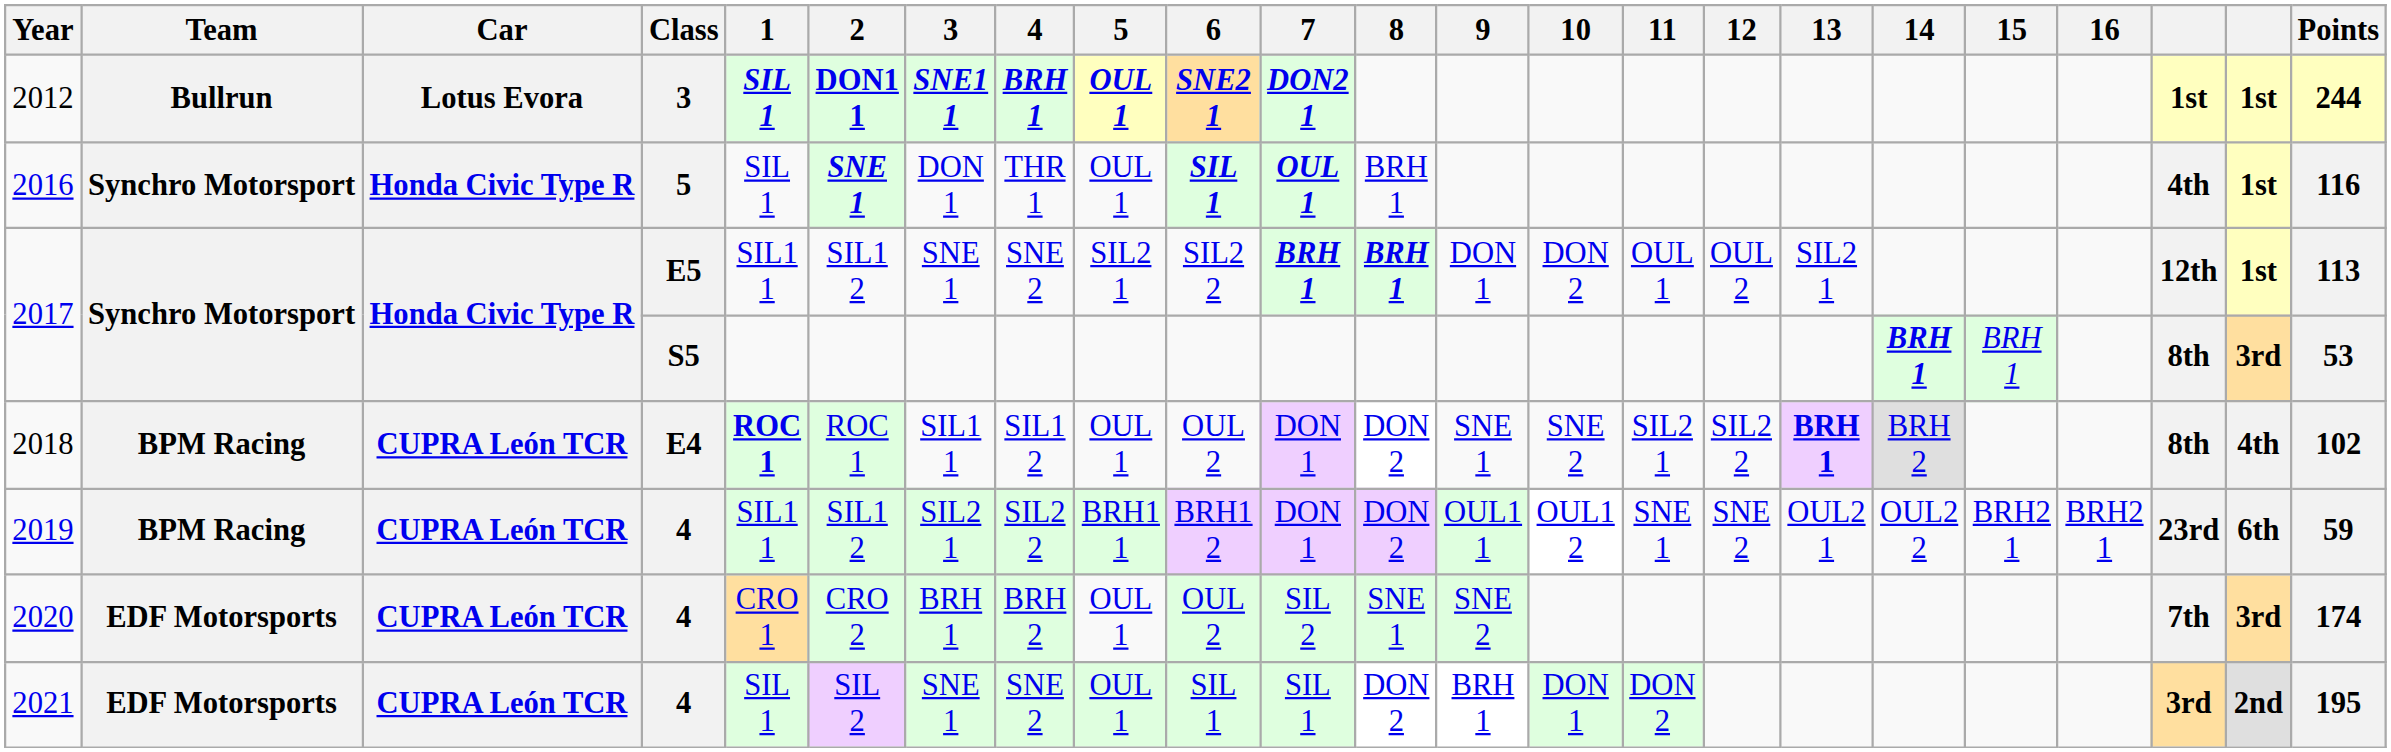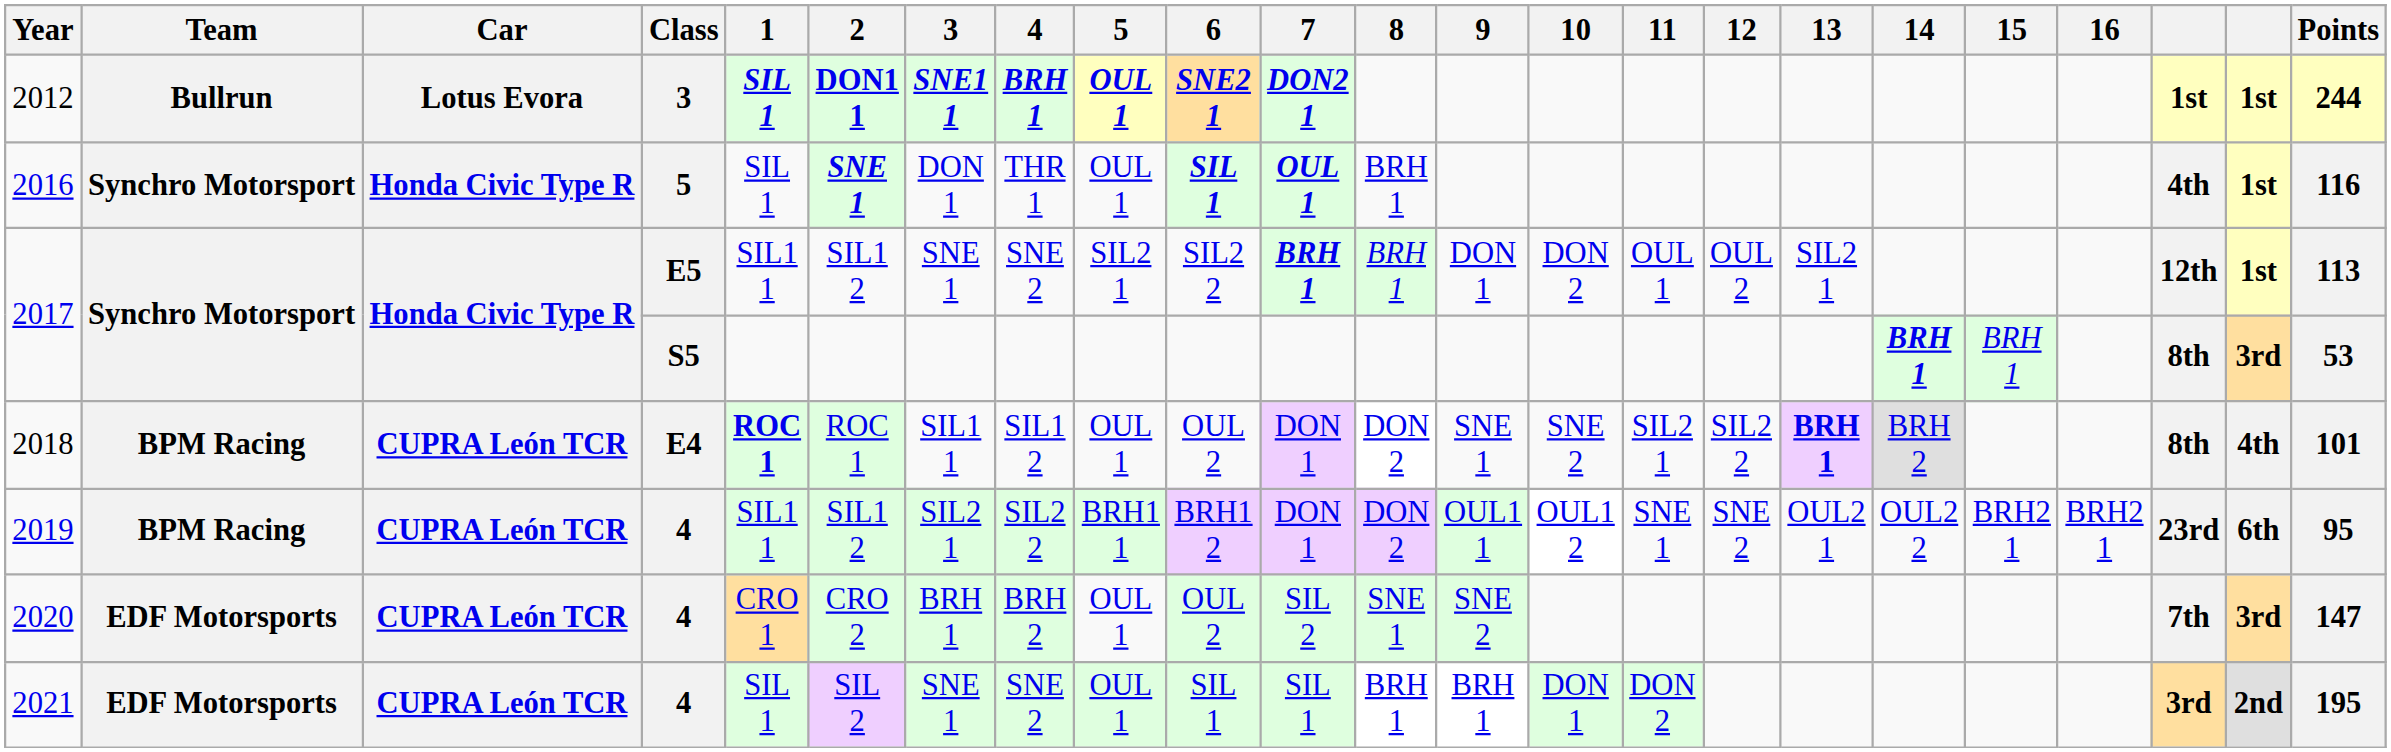 <table class="wikitable" style="text-align:center; font-size:85%">
 <tr>
 <th>Year</th>
 <th>Team</th>
 <th>Car</th>
 <th>Class</th>
 <th>1</th>
 <th>2</th>
 <th>3</th>
 <th>4</th>
 <th>5</th>
 <th>6</th>
 <th>7</th>
 <th>8</th>
 <th>9</th>
 <th>10</th>
 <th>11</th>
 <th>12</th>
 <th>13</th>
 <th>14</th>
 <th>15</th>
 <th>16</th>
 <th></th>
 <th></th>
 <th>Points</th>
 </tr>
 <tr>
 <td>2012</td>
 <th nowrap>Bullrun</th>
 <th nowrap>Lotus Evora</th>
 <th align=center><strong><span>3</span></strong></th>
 <td style="background:#dfffdf;"><strong><em><a href='#'>SIL<br>1</a></em></strong><br></td>
 <td style="background:#dfffdf;"><strong><a href='#'>DON1<br>1</a></strong><br></td>
 <td style="background:#dfffdf;"><strong><em><a href='#'>SNE1<br>1</a></em><br></strong></td>
 <td style="background:#dfffdf;"><strong><em><a href='#'>BRH<br>1</a></em></strong><br></td>
 <td style="background:#ffffbf;"><strong><em><a href='#'>OUL<br>1</a></em></strong><br></td>
 <td style="background:#FFDF9F;"><strong><em><a href='#'>SNE2<br>1</a></em></strong><br></td>
 <td style="background:#dfffdf;"><strong><em><a href='#'>DON2<br>1</a></em></strong><br></td>
 <td></td>
 <td></td>
 <td></td>
 <td></td>
 <td></td>
 <td></td>
 <td></td>
 <td></td>
 <td></td>
 <th style="background:#ffffbf;">1st</th>
 <th style="background:#ffffbf;">1st</th>
 <th style="background:#ffffbf;">244</th>
 </tr>
 <tr>
 <td><a href='#'>2016</a></td>
 <th nowrap>Synchro Motorsport</th>
 <th nowrap><a href='#'>Honda Civic Type R</a></th>
 <th align=center><strong><span>5</span></strong></th>
 <td style="background:#;"><a href='#'>SIL<br>1</a></td>
 <td style="background:#dfffdf;"><strong><em><a href='#'>SNE<br>1</a></em></strong><br></td>
 <td style="background:#;"><a href='#'>DON<br>1</a></td>
 <td style="background:#;"><a href='#'>THR<br>1</a></td>
 <td style="background:#;"><a href='#'>OUL<br>1</a></td>
 <td style="background:#dfffdf;"><strong><em><a href='#'>SIL<br>1</a></em></strong><br></td>
 <td style="background:#dfffdf;"><strong><em><a href='#'>OUL<br>1</a></em></strong><br></td>
 <td style="background:#;"><a href='#'>BRH<br>1</a></td>
 <td></td>
 <td></td>
 <td></td>
 <td></td>
 <td></td>
 <td></td>
 <td></td>
 <td></td>
 <th>4th</th>
 <th style="background:#ffffbf;">1st</th>
 <th>116</th>
 </tr>
 <tr>
 <td rowspan=2><a href='#'>2017</a></td>
 <th rowspan=2 nowrap>Synchro Motorsport</th>
 <th rowspan=2 nowrap><a href='#'>Honda Civic Type R</a></th>
 <th align=center><strong><span>E5</span></strong></th>
 <td style="background:#;"><a href='#'>SIL1<br>1</a></td>
 <td style="background:#;"><a href='#'>SIL1<br>2</a></td>
 <td style="background:#;"><a href='#'>SNE<br>1</a></td>
 <td style="background:#;"><a href='#'>SNE<br>2</a></td>
 <td style="background:#;"><a href='#'>SIL2<br>1</a></td>
 <td style="background:#;"><a href='#'>SIL2<br>2</a></td>
 <td style="background:#dfffdf;"><strong><em><a href='#'>BRH<br>1</a></em></strong><br></td>
-<td style="background:#dfffdf;"><strong><em><a href='#'>BRH<br>1</a></em><br></strong></td>
+<td style="background:#dfffdf;"><em><a href='#'>BRH<br>1</a></em><br></td>
 <td style="background:#;"><a href='#'>DON<br>1</a></td>
 <td style="background:#;"><a href='#'>DON<br>2</a></td>
 <td style="background:#;"><a href='#'>OUL<br>1</a></td>
 <td style="background:#;"><a href='#'>OUL<br>2</a></td>
 <td style="background:#;"><a href='#'>SIL2<br>1</a></td>
 <td></td>
 <td></td>
 <td></td>
 <th>12th</th>
 <th style="background:#ffffbf;">1st</th>
 <th>113</th>
 </tr>
 <tr>
 <th><strong><span>S5</span></strong></th>
 <td></td>
 <td></td>
 <td></td>
 <td></td>
 <td></td>
 <td></td>
 <td></td>
 <td></td>
 <td></td>
 <td></td>
 <td></td>
 <td></td>
 <td></td>
 <td style="background:#dfffdf;"><strong><em><a href='#'>BRH<br>1</a></em></strong><br></td>
 <td style="background:#dfffdf;"><em><a href='#'>BRH<br>1</a></em><br></td>
 <td></td>
 <th>8th</th>
 <th style="background:#ffdf9f;">3rd</th>
 <th>53</th>
 </tr>
 <tr>
 <td>2018</td>
 <th nowrap>BPM Racing</th>
 <th nowrap><a href='#'>CUPRA León TCR</a></th>
 <th align=center><strong><span>E4</span></strong></th>
 <td style="background:#dfffdf;"><strong><a href='#'>ROC<br>1</a></strong><br></td>
 <td style="background:#dfffdf;"><a href='#'>ROC<br>1</a><br></td>
 <td style="background:#;"><a href='#'>SIL1<br>1</a></td>
 <td style="background:#;"><a href='#'>SIL1<br>2</a></td>
 <td style="background:#;"><a href='#'>OUL<br>1</a></td>
 <td style="background:#;"><a href='#'>OUL<br>2</a></td>
 <td style="background:#efcfff;"><a href='#'>DON<br>1</a><br></td>
 <td style="background:#ffffff;"><a href='#'>DON<br>2</a><br></td>
 <td style="background:#;"><a href='#'>SNE<br>1</a></td>
 <td style="background:#;"><a href='#'>SNE<br>2</a></td>
 <td style="background:#;"><a href='#'>SIL2<br>1</a></td>
 <td style="background:#;"><a href='#'>SIL2<br>2</a></td>
 <td style="background:#efcfff;"><strong><a href='#'>BRH<br>1</a></strong><br></td>
 <td style="background:#dfdfdf;"><a href='#'>BRH<br>2</a><br></td>
 <td></td>
 <td></td>
 <th>8th</th>
 <th>4th</th>
-<th>102</th>
+<th>101</th>
 </tr>
 <tr>
 <td><a href='#'>2019</a></td>
 <th nowrap>BPM Racing</th>
 <th nowrap><a href='#'>CUPRA León TCR</a></th>
 <th align=center><strong><span>4</span></strong></th>
 <td style="background:#dfffdf;"><a href='#'>SIL1<br>1</a><br></td>
 <td style="background:#dfffdf;"><a href='#'>SIL1<br>2</a><br></td>
 <td style="background:#dfffdf;"><a href='#'>SIL2<br>1</a><br></td>
 <td style="background:#dfffdf;"><a href='#'>SIL2<br>2</a><br></td>
 <td style="background:#dfffdf;"><a href='#'>BRH1<br>1</a><br></td>
 <td style="background:#efcfff;"><a href='#'>BRH1<br>2</a><br></td>
 <td style="background:#efcfff;"><a href='#'>DON<br>1</a><br></td>
 <td style="background:#efcfff;"><a href='#'>DON<br>2</a><br></td>
 <td style="background:#dfffdf;"><a href='#'>OUL1<br>1</a><br></td>
 <td style="background:#ffffff;"><a href='#'>OUL1<br>2</a><br></td>
 <td style="background:#;"><a href='#'>SNE<br>1</a></td>
 <td style="background:#;"><a href='#'>SNE<br>2</a></td>
 <td style="background:#;"><a href='#'>OUL2<br>1</a></td>
 <td style="background:#;"><a href='#'>OUL2<br>2</a></td>
 <td style="background:#;"><a href='#'>BRH2<br>1</a></td>
 <td style="background:#;"><a href='#'>BRH2<br>1</a></td>
 <th>23rd</th>
 <th>6th</th>
-<th>59</th>
+<th>95</th>
 </tr>
 <tr>
 <td><a href='#'>2020</a></td>
 <th nowrap>EDF Motorsports</th>
 <th nowrap><a href='#'>CUPRA León TCR</a></th>
 <th align=center><strong><span>4</span></strong></th>
 <td style="background:#ffdf9f;"><a href='#'>CRO<br>1</a><br></td>
 <td style="background:#dfffdf;"><a href='#'>CRO<br>2</a><br></td>
 <td style="background:#dfffdf;"><a href='#'>BRH<br>1</a><br></td>
 <td style="background:#dfffdf;"><a href='#'>BRH<br>2</a><br></td>
 <td style="background:#;"><a href='#'>OUL<br>1</a></td>
 <td style="background:#dfffdf;"><a href='#'>OUL<br>2</a><br></td>
 <td style="background:#dfffdf;"><a href='#'>SIL<br>2</a><br></td>
 <td style="background:#dfffdf;"><a href='#'>SNE<br>1</a><br></td>
 <td style="background:#dfffdf;"><a href='#'>SNE<br>2</a><br></td>
 <td></td>
 <td></td>
 <td></td>
 <td></td>
 <td></td>
 <td></td>
 <td></td>
 <th>7th</th>
 <th style="background:#ffdf9f;">3rd</th>
-<th>174</th>
+<th>147</th>
 </tr>
 <tr>
 <td><a href='#'>2021</a></td>
 <th nowrap>EDF Motorsports</th>
 <th nowrap><a href='#'>CUPRA León TCR</a></th>
 <th align=center><strong><span>4</span></strong></th>
 <td style="background:#dfffdf;"><a href='#'>SIL<br>1</a><br></td>
 <td style="background:#efcfff;"><a href='#'>SIL<br>2</a><br></td>
 <td style="background:#dfffdf;"><a href='#'>SNE<br>1</a><br></td>
 <td style="background:#dfffdf;"><a href='#'>SNE<br>2</a><br></td>
 <td style="background:#dfffdf;"><a href='#'>OUL<br>1</a><br></td>
 <td style="background:#dfffdf;"><a href='#'>SIL<br>1</a><br></td>
 <td style="background:#dfffdf;"><a href='#'>SIL<br>1</a><br></td>
-<td style="background:#ffffff;"><a href='#'>DON<br>2</a><br></td>
+<td style="background:#ffffff;"><a href='#'>BRH<br>1</a><br></td>
 <td style="background:#ffffff;"><a href='#'>BRH<br>1</a><br></td>
 <td style="background:#dfffdf;"><a href='#'>DON<br>1</a><br></td>
 <td style="background:#dfffdf;"><a href='#'>DON<br>2</a><br></td>
 <td></td>
 <td></td>
 <td></td>
 <td></td>
 <td></td>
 <th style="background:#ffdf9f;">3rd</th>
 <th style="background:#dfdfdf;">2nd</th>
 <th>195</th>
 </tr>
 </table>
